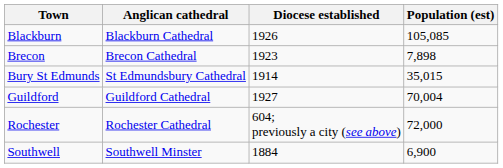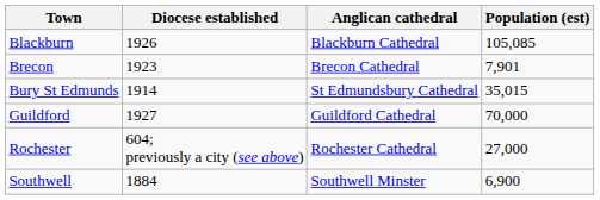 <table class="wikitable">
 <tr style="background:#efefef;">
 <th>Town</th>
+<th>Diocese established</th>
 <th>Anglican cathedral</th>
-<th>Diocese established</th>
 <th>Population (est)</th>
 </tr>
 <tr>
 <td><a href='#'>Blackburn</a></td>
+<td>1926</td>
 <td><a href='#'>Blackburn Cathedral</a></td>
-<td>1926</td>
 <td>105,085</td>
 </tr>
 <tr>
 <td><a href='#'>Brecon</a></td>
+<td>1923</td>
 <td><a href='#'>Brecon Cathedral</a></td>
-<td>1923</td>
-<td>7,898</td>
+<td>7,901</td>
 </tr>
 <tr>
 <td><a href='#'>Bury St Edmunds</a></td>
+<td>1914</td>
 <td><a href='#'>St Edmundsbury Cathedral</a></td>
-<td>1914</td>
 <td>35,015</td>
 </tr>
 <tr>
 <td><a href='#'>Guildford</a></td>
+<td>1927</td>
 <td><a href='#'>Guildford Cathedral</a></td>
-<td>1927</td>
-<td>70,004</td>
+<td>70,000</td>
 </tr>
 <tr>
 <td><a href='#'>Rochester</a></td>
+<td>604;<br>previously a city (<em><a href='#'>see above</a></em>)</td>
 <td><a href='#'>Rochester Cathedral</a></td>
-<td>604;<br>previously a city (<em><a href='#'>see above</a></em>)</td>
-<td>72,000</td>
+<td>27,000</td>
 </tr>
 <tr>
 <td><a href='#'>Southwell</a></td>
+<td>1884</td>
 <td><a href='#'>Southwell Minster</a></td>
-<td>1884</td>
 <td>6,900</td>
 </tr>
 </table>
